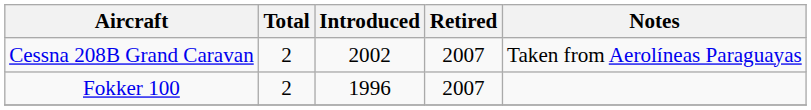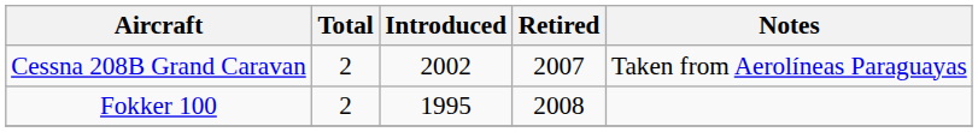 <table class="wikitable" style="margin:0.5em auto; text-align:center">
 <tr>
 <th>Aircraft</th>
 <th>Total</th>
 <th>Introduced</th>
 <th>Retired</th>
 <th>Notes</th>
 </tr>
 <tr>
 <td><a href='#'>Cessna 208B Grand Caravan</a></td>
 <td>2</td>
 <td>2002</td>
 <td>2007</td>
 <td>Taken from <a href='#'>Aerolíneas Paraguayas</a></td>
 </tr>
 <tr>
 <td><a href='#'>Fokker 100</a></td>
 <td>2</td>
-<td>1996</td>
-<td>2007</td>
+<td>1995</td>
+<td>2008</td>
 <td></td>
 </tr>
 <tr>
 </tr>
 </table>
